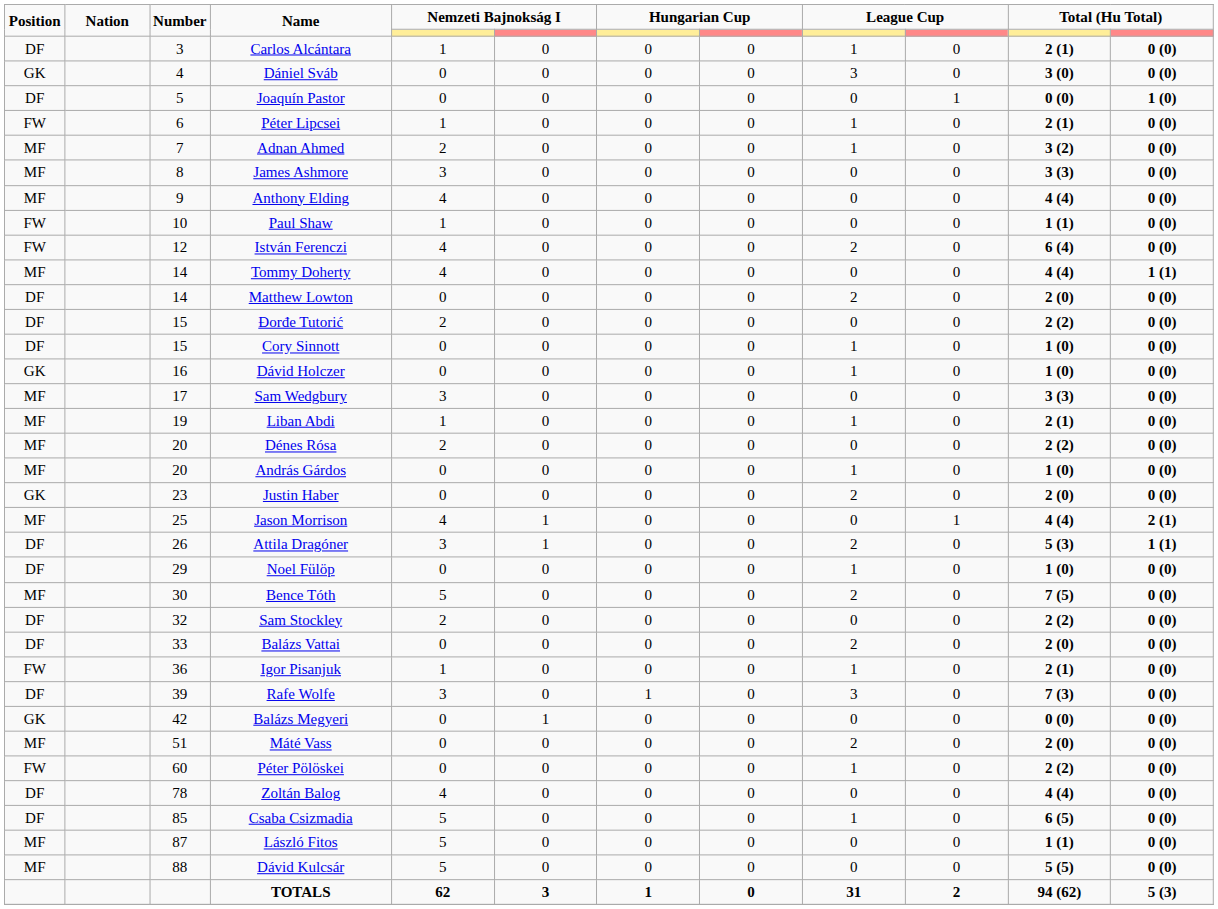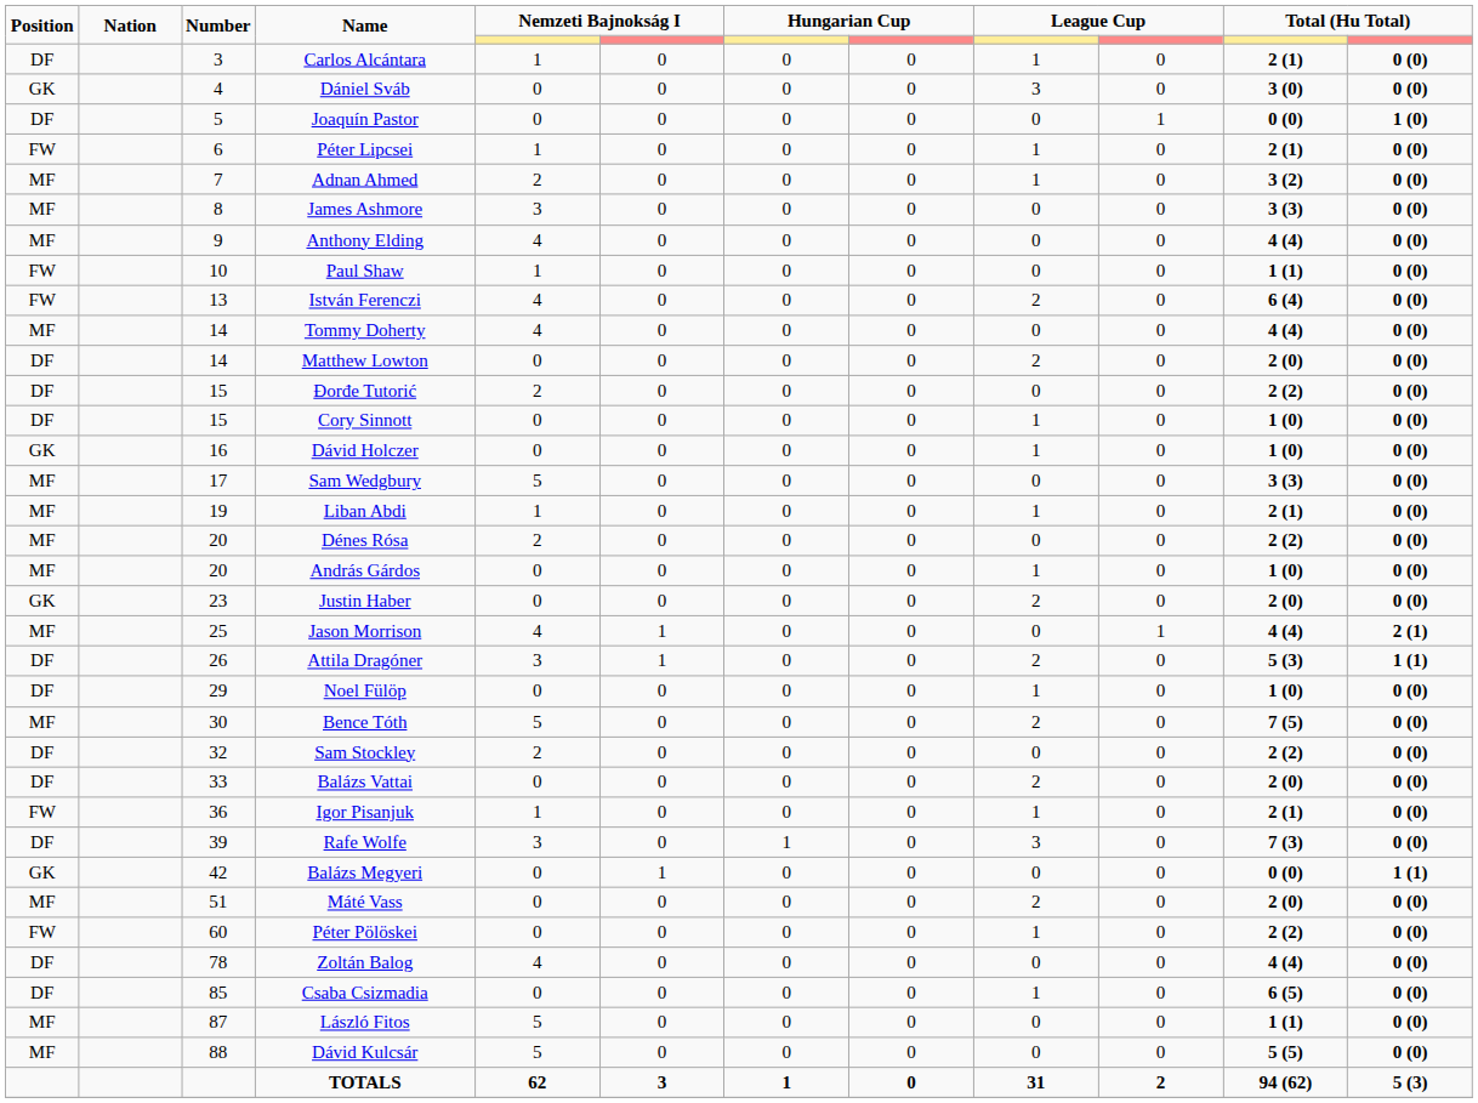 <table class="wikitable" style="font-size: 95%; text-align: center;">
 <tr>
 <td rowspan="2" width="5%" align="center"><strong>Position</strong></td>
 <td rowspan="2" width="7%" align="center"><strong>Nation</strong></td>
 <td rowspan="2" width="5%" align="center"><strong>Number</strong></td>
 <td rowspan="2" width="15%" align="center"><strong>Name</strong></td>
 <td colspan="2" align="center"><strong>Nemzeti Bajnokság I</strong></td>
 <td colspan="2" align="center"><strong>Hungarian Cup</strong></td>
 <td colspan="2" align="center"><strong>League Cup</strong></td>
 <td colspan="2" align="center"><strong>Total (Hu Total)</strong></td>
 </tr>
 <tr>
 <th width=60 style="background: #FFEE99"></th>
 <th width=60 style="background: #FF8888"></th>
 <th width=60 style="background: #FFEE99"></th>
 <th width=60 style="background: #FF8888"></th>
 <th width=60 style="background: #FFEE99"></th>
 <th width=60 style="background: #FF8888"></th>
 <th width=60 style="background: #FFEE99"></th>
 <th width=60 style="background: #FF8888"></th>
 </tr>
 <tr>
 <td>DF</td>
 <td></td>
 <td>3</td>
 <td><a href='#'>Carlos Alcántara</a></td>
 <td>1</td>
 <td>0</td>
 <td>0</td>
 <td>0</td>
 <td>1</td>
 <td>0</td>
 <td><strong>2 (1)</strong></td>
 <td><strong>0 (0)</strong></td>
 </tr>
 <tr>
 <td>GK</td>
 <td></td>
 <td>4</td>
 <td><a href='#'>Dániel Sváb</a></td>
 <td>0</td>
 <td>0</td>
 <td>0</td>
 <td>0</td>
 <td>3</td>
 <td>0</td>
 <td><strong>3 (0)</strong></td>
 <td><strong>0 (0)</strong></td>
 </tr>
 <tr>
 <td>DF</td>
 <td></td>
 <td>5</td>
 <td><a href='#'>Joaquín Pastor</a></td>
 <td>0</td>
 <td>0</td>
 <td>0</td>
 <td>0</td>
 <td>0</td>
 <td>1</td>
 <td><strong>0 (0)</strong></td>
 <td><strong>1 (0)</strong></td>
 </tr>
 <tr>
 <td>FW</td>
 <td></td>
 <td>6</td>
 <td><a href='#'>Péter Lipcsei</a></td>
 <td>1</td>
 <td>0</td>
 <td>0</td>
 <td>0</td>
 <td>1</td>
 <td>0</td>
 <td><strong>2 (1)</strong></td>
 <td><strong>0 (0)</strong></td>
 </tr>
 <tr>
 <td>MF</td>
 <td></td>
 <td>7</td>
 <td><a href='#'>Adnan Ahmed</a></td>
 <td>2</td>
 <td>0</td>
 <td>0</td>
 <td>0</td>
 <td>1</td>
 <td>0</td>
 <td><strong>3 (2)</strong></td>
 <td><strong>0 (0)</strong></td>
 </tr>
 <tr>
 <td>MF</td>
 <td></td>
 <td>8</td>
 <td><a href='#'>James Ashmore</a></td>
 <td>3</td>
 <td>0</td>
 <td>0</td>
 <td>0</td>
 <td>0</td>
 <td>0</td>
 <td><strong>3 (3)</strong></td>
 <td><strong>0 (0)</strong></td>
 </tr>
 <tr>
 <td>MF</td>
 <td></td>
 <td>9</td>
 <td><a href='#'>Anthony Elding</a></td>
 <td>4</td>
 <td>0</td>
 <td>0</td>
 <td>0</td>
 <td>0</td>
 <td>0</td>
 <td><strong>4 (4)</strong></td>
 <td><strong>0 (0)</strong></td>
 </tr>
 <tr>
 <td>FW</td>
 <td></td>
 <td>10</td>
 <td><a href='#'>Paul Shaw</a></td>
 <td>1</td>
 <td>0</td>
 <td>0</td>
 <td>0</td>
 <td>0</td>
 <td>0</td>
 <td><strong>1 (1)</strong></td>
 <td><strong>0 (0)</strong></td>
 </tr>
 <tr>
 <td>FW</td>
 <td></td>
-<td>12</td>
+<td>13</td>
 <td><a href='#'>István Ferenczi</a></td>
 <td>4</td>
 <td>0</td>
 <td>0</td>
 <td>0</td>
 <td>2</td>
 <td>0</td>
 <td><strong>6 (4)</strong></td>
 <td><strong>0 (0)</strong></td>
 </tr>
 <tr>
 <td>MF</td>
 <td></td>
 <td>14</td>
 <td><a href='#'>Tommy Doherty</a></td>
 <td>4</td>
 <td>0</td>
 <td>0</td>
 <td>0</td>
 <td>0</td>
 <td>0</td>
 <td><strong>4 (4)</strong></td>
-<td><strong>1 (1)</strong></td>
+<td><strong>0 (0)</strong></td>
 </tr>
 <tr>
 <td>DF</td>
 <td></td>
 <td>14</td>
 <td><a href='#'>Matthew Lowton</a></td>
 <td>0</td>
 <td>0</td>
 <td>0</td>
 <td>0</td>
 <td>2</td>
 <td>0</td>
 <td><strong>2 (0)</strong></td>
 <td><strong>0 (0)</strong></td>
 </tr>
 <tr>
 <td>DF</td>
 <td></td>
 <td>15</td>
 <td><a href='#'>Đorđe Tutorić</a></td>
 <td>2</td>
 <td>0</td>
 <td>0</td>
 <td>0</td>
 <td>0</td>
 <td>0</td>
 <td><strong>2 (2)</strong></td>
 <td><strong>0 (0)</strong></td>
 </tr>
 <tr>
 <td>DF</td>
 <td></td>
 <td>15</td>
 <td><a href='#'>Cory Sinnott</a></td>
 <td>0</td>
 <td>0</td>
 <td>0</td>
 <td>0</td>
 <td>1</td>
 <td>0</td>
 <td><strong>1 (0)</strong></td>
 <td><strong>0 (0)</strong></td>
 </tr>
 <tr>
 <td>GK</td>
 <td></td>
 <td>16</td>
 <td><a href='#'>Dávid Holczer</a></td>
 <td>0</td>
 <td>0</td>
 <td>0</td>
 <td>0</td>
 <td>1</td>
 <td>0</td>
 <td><strong>1 (0)</strong></td>
 <td><strong>0 (0)</strong></td>
 </tr>
 <tr>
 <td>MF</td>
 <td></td>
 <td>17</td>
 <td><a href='#'>Sam Wedgbury</a></td>
-<td>3</td>
+<td>5</td>
 <td>0</td>
 <td>0</td>
 <td>0</td>
 <td>0</td>
 <td>0</td>
 <td><strong>3 (3)</strong></td>
 <td><strong>0 (0)</strong></td>
 </tr>
 <tr>
 <td>MF</td>
 <td></td>
 <td>19</td>
 <td><a href='#'>Liban Abdi</a></td>
 <td>1</td>
 <td>0</td>
 <td>0</td>
 <td>0</td>
 <td>1</td>
 <td>0</td>
 <td><strong>2 (1)</strong></td>
 <td><strong>0 (0)</strong></td>
 </tr>
 <tr>
 <td>MF</td>
 <td></td>
 <td>20</td>
 <td><a href='#'>Dénes Rósa</a></td>
 <td>2</td>
 <td>0</td>
 <td>0</td>
 <td>0</td>
 <td>0</td>
 <td>0</td>
 <td><strong>2 (2)</strong></td>
 <td><strong>0 (0)</strong></td>
 </tr>
 <tr>
 <td>MF</td>
 <td></td>
 <td>20</td>
 <td><a href='#'>András Gárdos</a></td>
 <td>0</td>
 <td>0</td>
 <td>0</td>
 <td>0</td>
 <td>1</td>
 <td>0</td>
 <td><strong>1 (0)</strong></td>
 <td><strong>0 (0)</strong></td>
 </tr>
 <tr>
 <td>GK</td>
 <td></td>
 <td>23</td>
 <td><a href='#'>Justin Haber</a></td>
 <td>0</td>
 <td>0</td>
 <td>0</td>
 <td>0</td>
 <td>2</td>
 <td>0</td>
 <td><strong>2 (0)</strong></td>
 <td><strong>0 (0)</strong></td>
 </tr>
 <tr>
 <td>MF</td>
 <td></td>
 <td>25</td>
 <td><a href='#'>Jason Morrison</a></td>
 <td>4</td>
 <td>1</td>
 <td>0</td>
 <td>0</td>
 <td>0</td>
 <td>1</td>
 <td><strong>4 (4)</strong></td>
 <td><strong>2 (1)</strong></td>
 </tr>
 <tr>
 <td>DF</td>
 <td></td>
 <td>26</td>
 <td><a href='#'>Attila Dragóner</a></td>
 <td>3</td>
 <td>1</td>
 <td>0</td>
 <td>0</td>
 <td>2</td>
 <td>0</td>
 <td><strong>5 (3)</strong></td>
 <td><strong>1 (1)</strong></td>
 </tr>
 <tr>
 <td>DF</td>
 <td></td>
 <td>29</td>
 <td><a href='#'>Noel Fülöp</a></td>
 <td>0</td>
 <td>0</td>
 <td>0</td>
 <td>0</td>
 <td>1</td>
 <td>0</td>
 <td><strong>1 (0)</strong></td>
 <td><strong>0 (0)</strong></td>
 </tr>
 <tr>
 <td>MF</td>
 <td></td>
 <td>30</td>
 <td><a href='#'>Bence Tóth</a></td>
 <td>5</td>
 <td>0</td>
 <td>0</td>
 <td>0</td>
 <td>2</td>
 <td>0</td>
 <td><strong>7 (5)</strong></td>
 <td><strong>0 (0)</strong></td>
 </tr>
 <tr>
 <td>DF</td>
 <td></td>
 <td>32</td>
 <td><a href='#'>Sam Stockley</a></td>
 <td>2</td>
 <td>0</td>
 <td>0</td>
 <td>0</td>
 <td>0</td>
 <td>0</td>
 <td><strong>2 (2)</strong></td>
 <td><strong>0 (0)</strong></td>
 </tr>
 <tr>
 <td>DF</td>
 <td></td>
 <td>33</td>
 <td><a href='#'>Balázs Vattai</a></td>
 <td>0</td>
 <td>0</td>
 <td>0</td>
 <td>0</td>
 <td>2</td>
 <td>0</td>
 <td><strong>2 (0)</strong></td>
 <td><strong>0 (0)</strong></td>
 </tr>
 <tr>
 <td>FW</td>
 <td></td>
 <td>36</td>
 <td><a href='#'>Igor Pisanjuk</a></td>
 <td>1</td>
 <td>0</td>
 <td>0</td>
 <td>0</td>
 <td>1</td>
 <td>0</td>
 <td><strong>2 (1)</strong></td>
 <td><strong>0 (0)</strong></td>
 </tr>
 <tr>
 <td>DF</td>
 <td></td>
 <td>39</td>
 <td><a href='#'>Rafe Wolfe</a></td>
 <td>3</td>
 <td>0</td>
 <td>1</td>
 <td>0</td>
 <td>3</td>
 <td>0</td>
 <td><strong>7 (3)</strong></td>
 <td><strong>0 (0)</strong></td>
 </tr>
 <tr>
 <td>GK</td>
 <td></td>
 <td>42</td>
 <td><a href='#'>Balázs Megyeri</a></td>
 <td>0</td>
 <td>1</td>
 <td>0</td>
 <td>0</td>
 <td>0</td>
 <td>0</td>
 <td><strong>0 (0)</strong></td>
-<td><strong>0 (0)</strong></td>
+<td><strong>1 (1)</strong></td>
 </tr>
 <tr>
 <td>MF</td>
 <td></td>
 <td>51</td>
 <td><a href='#'>Máté Vass</a></td>
 <td>0</td>
 <td>0</td>
 <td>0</td>
 <td>0</td>
 <td>2</td>
 <td>0</td>
 <td><strong>2 (0)</strong></td>
 <td><strong>0 (0)</strong></td>
 </tr>
 <tr>
 <td>FW</td>
 <td></td>
 <td>60</td>
 <td><a href='#'>Péter Pölöskei</a></td>
 <td>0</td>
 <td>0</td>
 <td>0</td>
 <td>0</td>
 <td>1</td>
 <td>0</td>
 <td><strong>2 (2)</strong></td>
 <td><strong>0 (0)</strong></td>
 </tr>
 <tr>
 <td>DF</td>
 <td></td>
 <td>78</td>
 <td><a href='#'>Zoltán Balog</a></td>
 <td>4</td>
 <td>0</td>
 <td>0</td>
 <td>0</td>
 <td>0</td>
 <td>0</td>
 <td><strong>4 (4)</strong></td>
 <td><strong>0 (0)</strong></td>
 </tr>
 <tr>
 <td>DF</td>
 <td></td>
 <td>85</td>
 <td><a href='#'>Csaba Csizmadia</a></td>
-<td>5</td>
+<td>0</td>
 <td>0</td>
 <td>0</td>
 <td>0</td>
 <td>1</td>
 <td>0</td>
 <td><strong>6 (5)</strong></td>
 <td><strong>0 (0)</strong></td>
 </tr>
 <tr>
 <td>MF</td>
 <td></td>
 <td>87</td>
 <td><a href='#'>László Fitos</a></td>
 <td>5</td>
 <td>0</td>
 <td>0</td>
 <td>0</td>
 <td>0</td>
 <td>0</td>
 <td><strong>1 (1)</strong></td>
 <td><strong>0 (0)</strong></td>
 </tr>
 <tr>
 <td>MF</td>
 <td></td>
 <td>88</td>
 <td><a href='#'>Dávid Kulcsár</a></td>
 <td>5</td>
 <td>0</td>
 <td>0</td>
 <td>0</td>
 <td>0</td>
 <td>0</td>
 <td><strong>5 (5)</strong></td>
 <td><strong>0 (0)</strong></td>
 </tr>
 <tr>
 <td></td>
 <td></td>
 <td></td>
 <td><strong>TOTALS</strong></td>
 <td><strong>62</strong></td>
 <td><strong>3</strong></td>
 <td><strong>1</strong></td>
 <td><strong>0</strong></td>
 <td><strong>31</strong></td>
 <td><strong>2</strong></td>
 <td><strong>94 (62)</strong></td>
 <td><strong>5 (3)</strong></td>
 </tr>
 <tr>
 </tr>
 </table>
